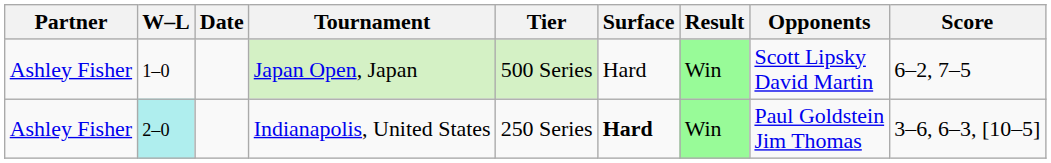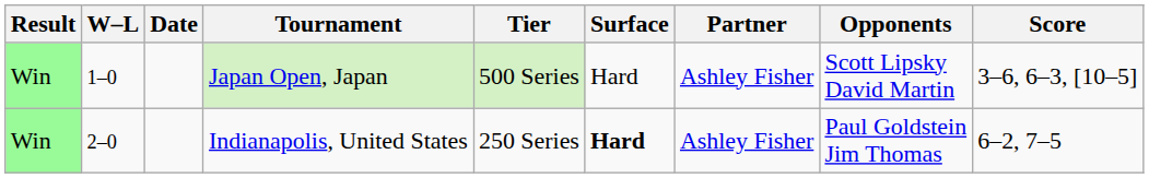 <table class="sortable wikitable">
 <tr>
-<th>Partner</th>
+<th>Result</th>
 <th class="unsortable">W–L</th>
 <th>Date</th>
 <th>Tournament</th>
 <th>Tier</th>
 <th>Surface</th>
-<th>Result</th>
+<th>Partner</th>
 <th>Opponents</th>
 <th class="unsortable">Score</th>
 </tr>
 <tr>
-<td> <a href='#'>Ashley Fisher</a></td>
+<td bgcolor=98FB98>Win</td>
 <td><small>1–0</small></td>
 <td><a href='#'></a></td>
 <td style="background:#D4F1C5;"><a href='#'>Japan Open</a>, Japan</td>
 <td style="background:#D4F1C5;">500 Series</td>
 <td>Hard</td>
-<td bgcolor=98FB98>Win</td>
+<td> <a href='#'>Ashley Fisher</a></td>
 <td> <a href='#'>Scott Lipsky</a><br> <a href='#'>David Martin</a></td>
-<td>6–2, 7–5</td>
+<td>3–6, 6–3, [10–5]</td>
 </tr>
 <tr>
-<td> <a href='#'>Ashley Fisher</a></td>
-<td style="background: paleturquoise;"><small>2–0</small></td>
+<td bgcolor=98FB98>Win</td>
+<td><small>2–0</small></td>
 <td><a href='#'></a></td>
 <td><a href='#'>Indianapolis</a>, United States</td>
 <td>250 Series</td>
 <td><strong>Hard</strong></td>
-<td bgcolor=98FB98>Win</td>
+<td> <a href='#'>Ashley Fisher</a></td>
 <td> <a href='#'>Paul Goldstein</a><br> <a href='#'>Jim Thomas</a></td>
-<td>3–6, 6–3, [10–5]</td>
+<td>6–2, 7–5</td>
 </tr>
 </table>
